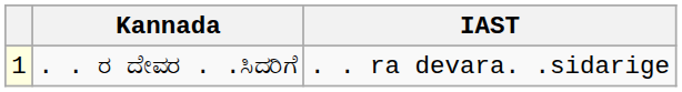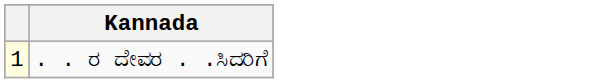 <table class="wikitable">
 <tr>
 <th></th>
 <th>Kannada</th>
-<th>IAST</th>
 </tr>
 <tr>
 <td style="background: lightyellow;">1</td>
 <td>. . ರ  ದೇವರ . .ಸಿದರಿಗೆ</td>
-<td>. . ra devara. .sidarige</td>
 </tr>
 </table>
